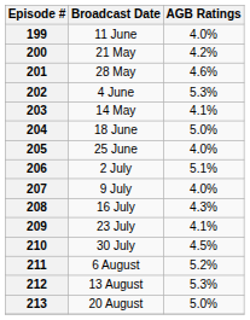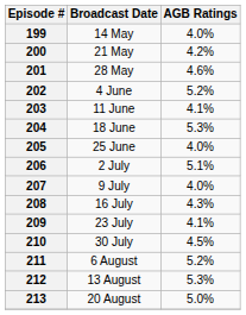 <table class=wikitable style=text-align:center>
 <tr>
 <th>Episode #</th>
 <th>Broadcast Date</th>
 <th>AGB Ratings<br></th>
 </tr>
 <tr>
 <th>199</th>
-<td>11 June</td>
+<td>14 May</td>
 <td>4.0%</td>
 </tr>
 <tr>
 <th>200</th>
 <td>21 May</td>
 <td>4.2%</td>
 </tr>
 <tr>
 <th>201</th>
 <td>28 May</td>
 <td>4.6%</td>
 </tr>
 <tr>
 <th>202</th>
 <td>4 June</td>
-<td>5.3%</td>
+<td>5.2%</td>
 </tr>
 <tr>
 <th>203</th>
-<td>14 May</td>
+<td>11 June</td>
 <td>4.1%</td>
 </tr>
 <tr>
 <th>204</th>
 <td>18 June</td>
-<td>5.0%</td>
+<td>5.3%</td>
 </tr>
 <tr>
 <th>205</th>
 <td>25 June</td>
 <td>4.0%</td>
 </tr>
 <tr>
 <th>206</th>
 <td>2 July</td>
 <td>5.1%</td>
 </tr>
 <tr>
 <th>207</th>
 <td>9 July</td>
 <td>4.0%</td>
 </tr>
 <tr>
 <th>208</th>
 <td>16 July</td>
 <td>4.3%</td>
 </tr>
 <tr>
 <th>209</th>
 <td>23 July</td>
 <td>4.1%</td>
 </tr>
 <tr>
 <th>210</th>
 <td>30 July</td>
 <td>4.5%</td>
 </tr>
 <tr>
 <th>211</th>
 <td>6 August</td>
 <td>5.2%</td>
 </tr>
 <tr>
 <th>212</th>
 <td>13 August</td>
 <td>5.3%</td>
 </tr>
 <tr>
 <th>213</th>
 <td>20 August</td>
 <td>5.0%</td>
 </tr>
 <tr>
 </tr>
 </table>
